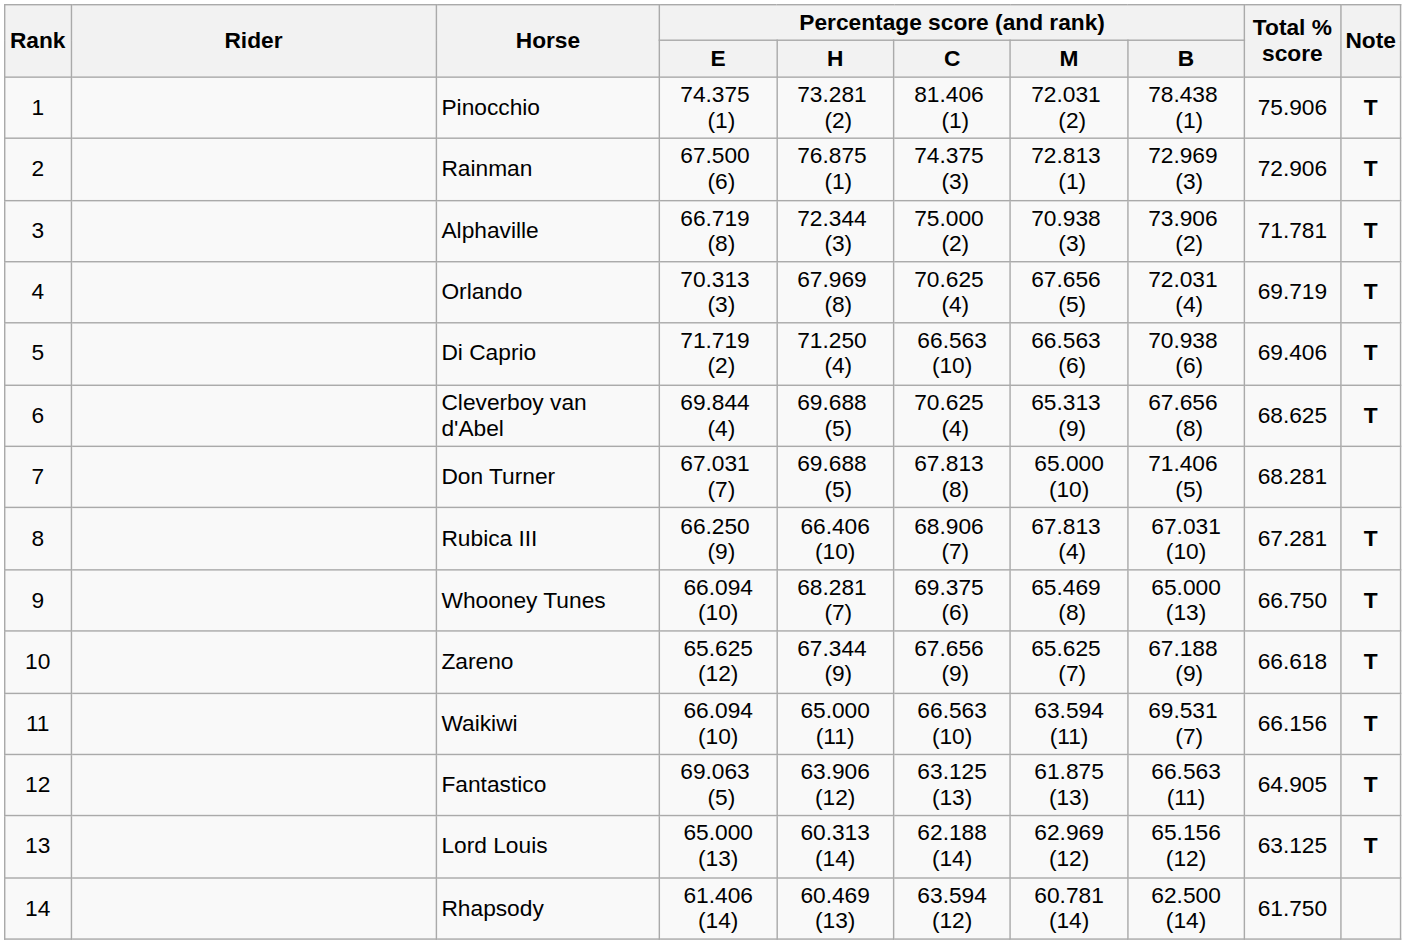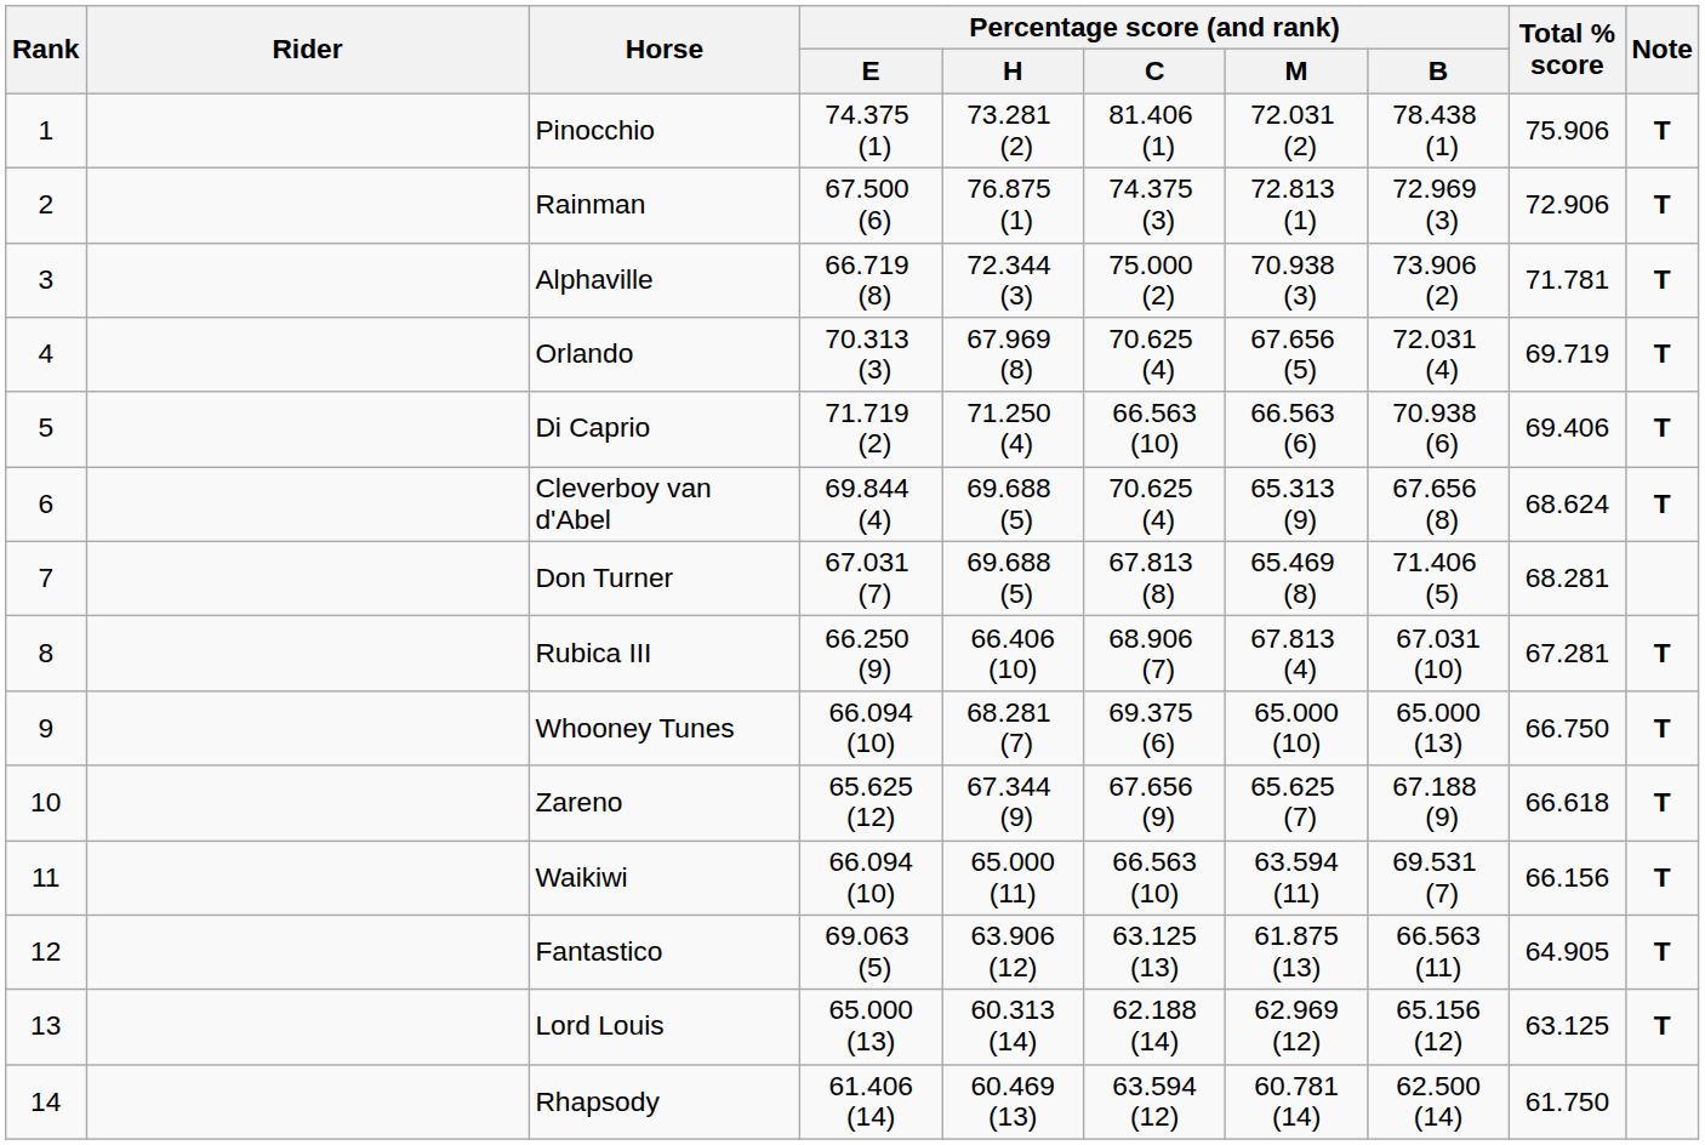 <table class="wikitable" style="text-align:center">
 <tr>
 <th rowspan=2>Rank</th>
 <th rowspan=2 width=250>Rider</th>
 <th rowspan=2 width=150>Horse</th>
 <th colspan=5>Percentage score (and rank)</th>
 <th rowspan=2 width=60>Total % score</th>
 <th rowspan=2>Note</th>
 </tr>
 <tr>
 <th width=75>E</th>
 <th width=75>H</th>
 <th width=75>C</th>
 <th width=75>M</th>
 <th width=75>B</th>
 </tr>
 <tr>
 <td>1</td>
 <td align=left></td>
 <td align=left>Pinocchio</td>
 <td>74.375   (1)</td>
 <td>73.281   (2)</td>
 <td>81.406   (1)</td>
 <td>72.031   (2)</td>
 <td>78.438   (1)</td>
 <td>75.906</td>
 <td><strong>T</strong></td>
 </tr>
 <tr>
 <td>2</td>
 <td align=left></td>
 <td align=left>Rainman</td>
 <td>67.500   (6)</td>
 <td>76.875   (1)</td>
 <td>74.375   (3)</td>
 <td>72.813   (1)</td>
 <td>72.969   (3)</td>
 <td>72.906</td>
 <td><strong>T</strong></td>
 </tr>
 <tr>
 <td>3</td>
 <td align=left></td>
 <td align=left>Alphaville</td>
 <td>66.719   (8)</td>
 <td>72.344   (3)</td>
 <td>75.000   (2)</td>
 <td>70.938   (3)</td>
 <td>73.906   (2)</td>
 <td>71.781</td>
 <td><strong>T</strong></td>
 </tr>
 <tr>
 <td>4</td>
 <td align=left></td>
 <td align=left>Orlando</td>
 <td>70.313   (3)</td>
 <td>67.969   (8)</td>
 <td>70.625   (4)</td>
 <td>67.656   (5)</td>
 <td>72.031   (4)</td>
 <td>69.719</td>
 <td><strong>T</strong></td>
 </tr>
 <tr>
 <td>5</td>
 <td align=left></td>
 <td align=left>Di Caprio</td>
 <td>71.719   (2)</td>
 <td>71.250   (4)</td>
 <td>66.563 (10)</td>
 <td>66.563   (6)</td>
 <td>70.938   (6)</td>
 <td>69.406</td>
 <td><strong>T</strong></td>
 </tr>
 <tr>
 <td>6</td>
 <td align=left></td>
 <td align=left>Cleverboy van d'Abel</td>
 <td>69.844   (4)</td>
 <td>69.688   (5)</td>
 <td>70.625   (4)</td>
 <td>65.313   (9)</td>
 <td>67.656   (8)</td>
-<td>68.625</td>
+<td>68.624</td>
 <td><strong>T</strong></td>
 </tr>
 <tr>
 <td>7</td>
 <td align=left></td>
 <td align=left>Don Turner</td>
 <td>67.031   (7)</td>
 <td>69.688   (5)</td>
 <td>67.813   (8)</td>
-<td>65.000 (10)</td>
+<td>65.469   (8)</td>
 <td>71.406   (5)</td>
 <td>68.281</td>
 <td></td>
 </tr>
 <tr>
 <td>8</td>
 <td align=left></td>
 <td align=left>Rubica III</td>
 <td>66.250   (9)</td>
 <td>66.406 (10)</td>
 <td>68.906   (7)</td>
 <td>67.813   (4)</td>
 <td>67.031 (10)</td>
 <td>67.281</td>
 <td><strong>T</strong></td>
 </tr>
 <tr>
 <td>9</td>
 <td align=left></td>
 <td align=left>Whooney Tunes</td>
 <td>66.094 (10)</td>
 <td>68.281   (7)</td>
 <td>69.375   (6)</td>
-<td>65.469   (8)</td>
+<td>65.000 (10)</td>
 <td>65.000 (13)</td>
 <td>66.750</td>
 <td><strong>T</strong></td>
 </tr>
 <tr>
 <td>10</td>
 <td align=left></td>
 <td align=left>Zareno</td>
 <td>65.625 (12)</td>
 <td>67.344   (9)</td>
 <td>67.656   (9)</td>
 <td>65.625   (7)</td>
 <td>67.188   (9)</td>
 <td>66.618</td>
 <td><strong>T</strong></td>
 </tr>
 <tr>
 <td>11</td>
 <td align=left></td>
 <td align=left>Waikiwi</td>
 <td>66.094 (10)</td>
 <td>65.000 (11)</td>
 <td>66.563 (10)</td>
 <td>63.594 (11)</td>
 <td>69.531   (7)</td>
 <td>66.156</td>
 <td><strong>T</strong></td>
 </tr>
 <tr>
 <td>12</td>
 <td align=left></td>
 <td align=left>Fantastico</td>
 <td>69.063   (5)</td>
 <td>63.906 (12)</td>
 <td>63.125 (13)</td>
 <td>61.875 (13)</td>
 <td>66.563 (11)</td>
 <td>64.905</td>
 <td><strong>T</strong></td>
 </tr>
 <tr>
 <td>13</td>
 <td align=left></td>
 <td align=left>Lord Louis</td>
 <td>65.000 (13)</td>
 <td>60.313 (14)</td>
 <td>62.188 (14)</td>
 <td>62.969 (12)</td>
 <td>65.156 (12)</td>
 <td>63.125</td>
 <td><strong>T</strong></td>
 </tr>
 <tr>
 <td>14</td>
 <td align=left></td>
 <td align=left>Rhapsody</td>
 <td>61.406 (14)</td>
 <td>60.469 (13)</td>
 <td>63.594 (12)</td>
 <td>60.781 (14)</td>
 <td>62.500 (14)</td>
 <td>61.750</td>
 <td></td>
 </tr>
 </table>
